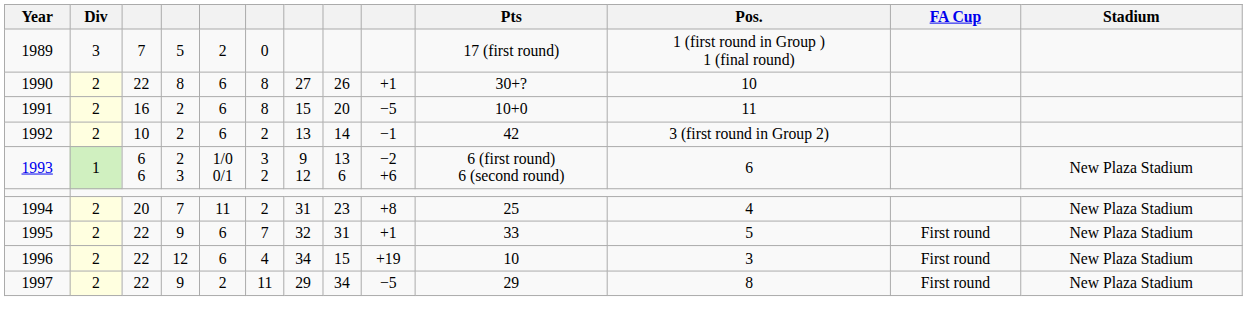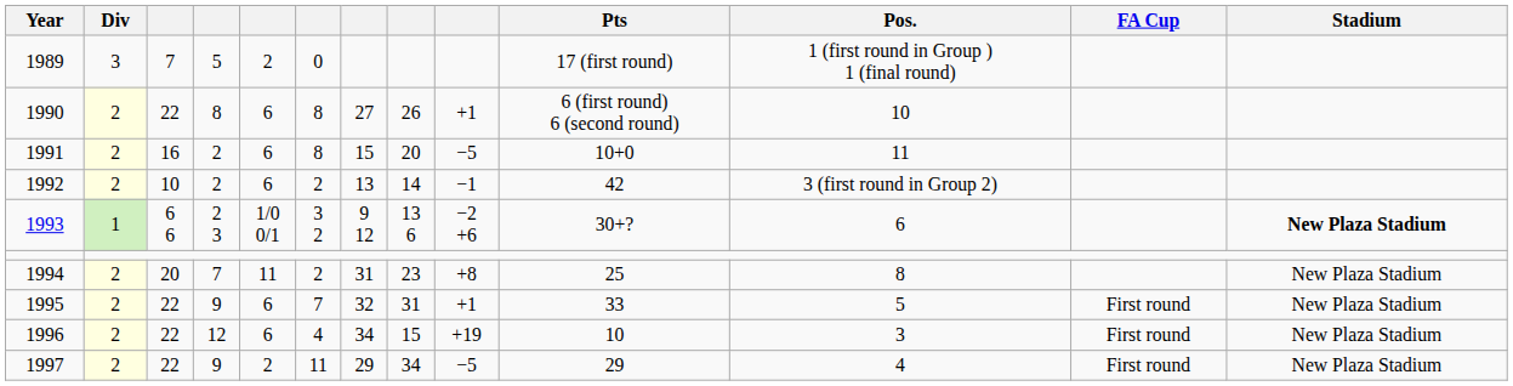 <table class="wikitable sortable" width=100% style=text-align:Center>
 <tr>
 <th>Year</th>
 <th>Div</th>
 <th></th>
 <th></th>
 <th></th>
 <th></th>
 <th></th>
 <th></th>
 <th></th>
 <th>Pts</th>
 <th width=>Pos.</th>
 <th width=><a href='#'>FA Cup</a></th>
 <th>Stadium</th>
 </tr>
 <tr>
 <td>1989</td>
 <td>3</td>
 <td>7</td>
 <td>5</td>
 <td>2</td>
 <td>0</td>
 <td></td>
 <td></td>
 <td></td>
 <td>17 (first round)</td>
 <td>1 (first round in Group ) <br> 1 (final round)</td>
 <td></td>
 <td></td>
 </tr>
 <tr>
 <td>1990</td>
 <td bgcolor=#FFFFE0>2</td>
 <td>22</td>
 <td>8</td>
 <td>6</td>
 <td>8</td>
 <td>27</td>
 <td>26</td>
 <td>+1</td>
-<td>30+?</td>
+<td>6 (first round) <br> 6 (second round)</td>
 <td>10</td>
 <td></td>
 <td></td>
 </tr>
 <tr>
 <td>1991</td>
 <td bgcolor=#FFFFE0>2</td>
 <td>16</td>
 <td>2</td>
 <td>6</td>
 <td>8</td>
 <td>15</td>
 <td>20</td>
 <td>−5</td>
 <td>10+0</td>
 <td>11</td>
 <td></td>
 <td></td>
 </tr>
 <tr>
 <td>1992</td>
 <td bgcolor=#FFFFE0>2</td>
 <td>10</td>
 <td>2</td>
 <td>6</td>
 <td>2</td>
 <td>13</td>
 <td>14</td>
 <td>−1</td>
 <td>42</td>
 <td>3 (first round in Group 2)</td>
 <td></td>
 <td></td>
 </tr>
 <tr>
 <td><a href='#'>1993</a></td>
 <td bgcolor=#D0F0C0>1</td>
 <td>6 <br> 6</td>
 <td>2 <br> 3</td>
 <td>1/0 <br> 0/1</td>
 <td>3 <br> 2</td>
 <td>9 <br> 12</td>
 <td>13 <br> 6</td>
 <td>−2 <br> +6</td>
-<td>6 (first round) <br> 6 (second round)</td>
+<td>30+?</td>
 <td>6</td>
 <td></td>
-<td>New Plaza Stadium</td>
+<td><strong>New Plaza Stadium</strong></td>
 </tr>
 <tr>
 <td></td>
 </tr>
 <tr>
 <td>1994</td>
 <td bgcolor=#FFFFE0>2</td>
 <td>20</td>
 <td>7</td>
 <td>11</td>
 <td>2</td>
 <td>31</td>
 <td>23</td>
 <td>+8</td>
 <td>25</td>
-<td>4</td>
+<td>8</td>
 <td></td>
 <td>New Plaza Stadium</td>
 </tr>
 <tr>
 <td>1995</td>
 <td bgcolor=#FFFFE0>2</td>
 <td>22</td>
 <td>9</td>
 <td>6</td>
 <td>7</td>
 <td>32</td>
 <td>31</td>
 <td>+1</td>
 <td>33</td>
 <td>5</td>
 <td>First round</td>
 <td>New Plaza Stadium</td>
 </tr>
 <tr>
 <td>1996</td>
 <td bgcolor=#FFFFE0>2</td>
 <td>22</td>
 <td>12</td>
 <td>6</td>
 <td>4</td>
 <td>34</td>
 <td>15</td>
 <td>+19</td>
 <td>10</td>
 <td>3</td>
 <td>First round</td>
 <td>New Plaza Stadium</td>
 </tr>
 <tr>
 <td>1997</td>
 <td bgcolor=#FFFFE0>2</td>
 <td>22</td>
 <td>9</td>
 <td>2</td>
 <td>11</td>
 <td>29</td>
 <td>34</td>
 <td>−5</td>
 <td>29</td>
-<td>8</td>
+<td>4</td>
 <td>First round</td>
 <td>New Plaza Stadium</td>
 </tr>
 </table>
